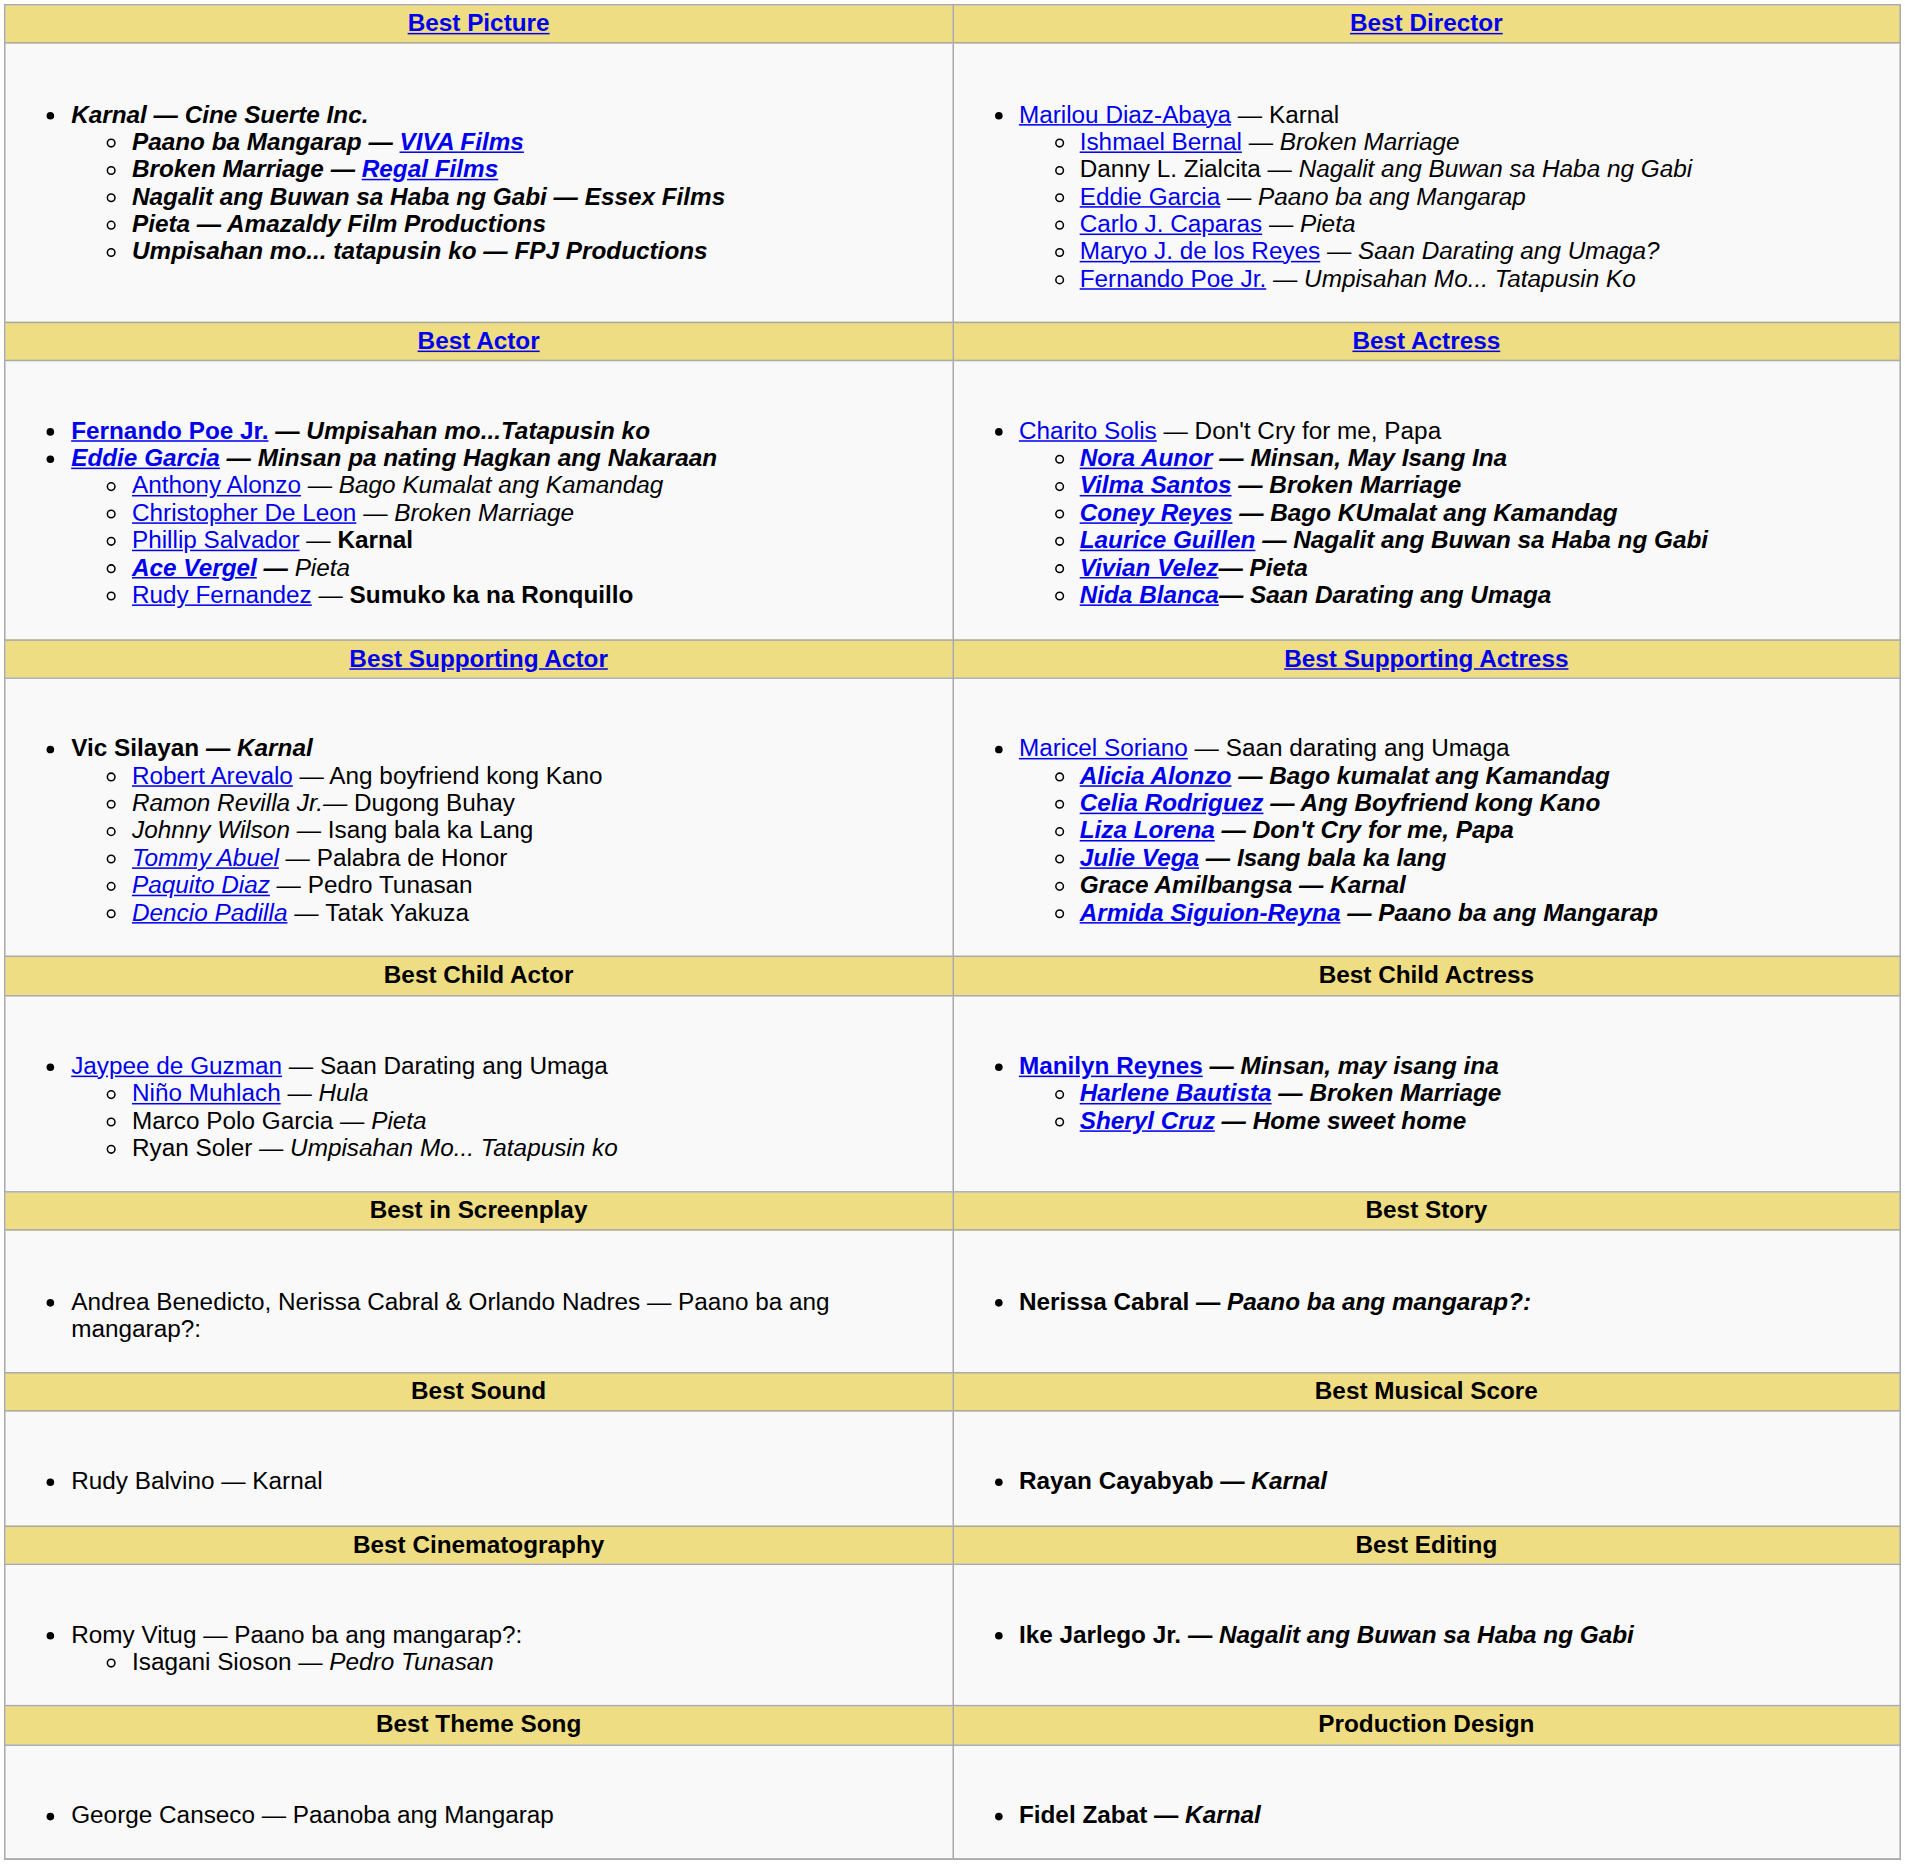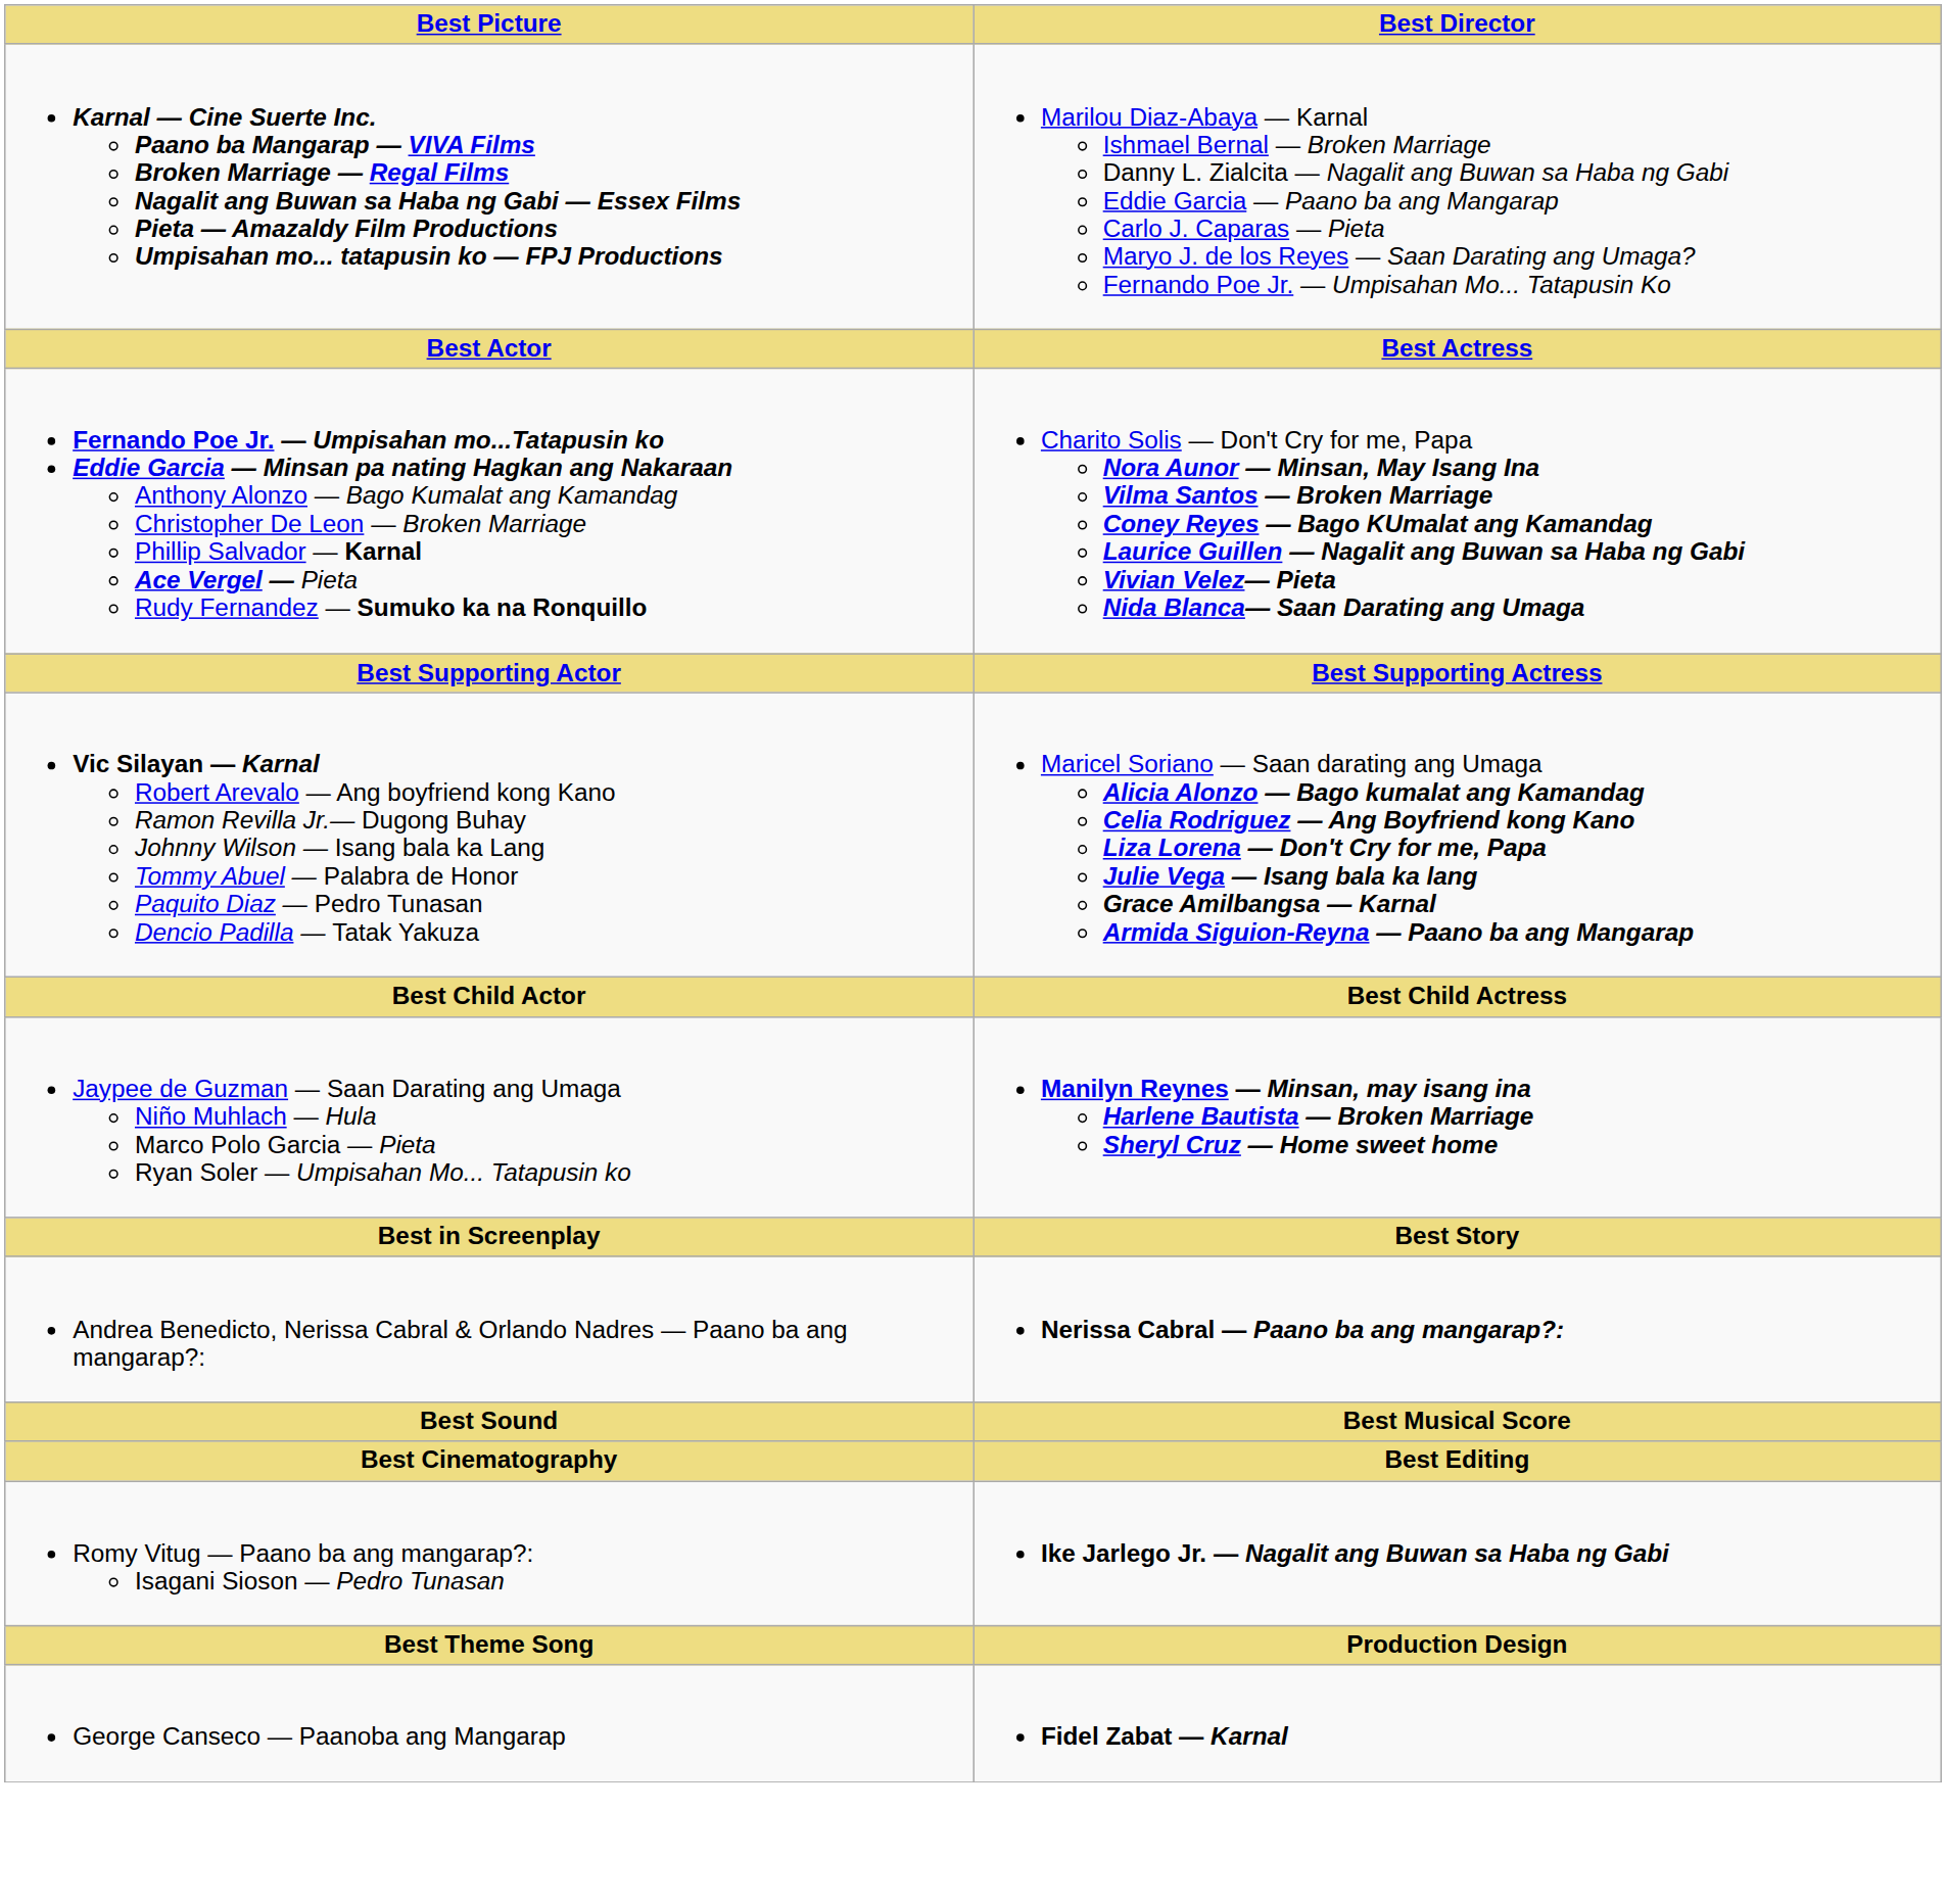 <table class=wikitable>
 <tr>
 <th style="background:#EEDD82; width:50%"><a href='#'>Best Picture</a></th>
 <th style="background:#EEDD82; width:50%"><a href='#'>Best Director</a></th>
 </tr>
 <tr>
 <td valign="top"><br><ul><li><strong><em>Karnal<em> — Cine Suerte Inc.<strong><ul><li>Paano ba Mangarap — </em><a href='#'>VIVA Films</a><em></li><li>Broken Marriage — </em><a href='#'>Regal Films</a><em></li><li>Nagalit ang Buwan sa Haba ng Gabi — </em>Essex Films<em></li><li>Pieta — </em>Amazaldy Film Productions<em></li><li>Umpisahan mo... tatapusin ko — </em>FPJ Productions<em></li></ul></li></ul></td>
 <td valign="top"><br><ul><li></strong><a href='#'>Marilou Diaz-Abaya</a> — </em>Karnal</em></strong><ul><li><a href='#'>Ishmael Bernal</a> — <em>Broken Marriage</em></li><li>Danny L. Zialcita — <em>Nagalit ang Buwan sa Haba ng Gabi</em></li><li><a href='#'>Eddie Garcia</a> — <em> Paano ba ang Mangarap</em></li><li><a href='#'>Carlo J. Caparas</a> — <em>Pieta</em></li><li><a href='#'>Maryo J. de los Reyes</a> — <em>Saan Darating ang Umaga?</em></li><li><a href='#'>Fernando Poe Jr.</a> — <em>Umpisahan Mo... Tatapusin Ko</em></li></ul></li></ul></td>
 </tr>
 <tr>
 <th style="background:#EEDD82; width:50%"><a href='#'>Best Actor</a></th>
 <th style="background:#EEDD82; width:50%"><a href='#'>Best Actress</a></th>
 </tr>
 <tr>
 <td valign="top"><br><ul><li><strong><a href='#'>Fernando Poe Jr.</a> — <em>Umpisahan mo...Tatapusin ko<strong><em></li><li></strong><a href='#'>Eddie Garcia</a> — </em>Minsan pa nating Hagkan ang Nakaraan</em></strong><ul><li><a href='#'>Anthony Alonzo</a> — <em>Bago Kumalat ang Kamandag</em></li><li><a href='#'>Christopher De Leon</a> — <em>Broken Marriage</em></li><li><a href='#'>Phillip Salvador</a> — <strong>Karnal<em></li><li><a href='#'>Ace Vergel</a> — </strong>Pieta</em></li><li><a href='#'>Rudy Fernandez</a> — <strong>Sumuko ka na Ronquillo<em></li></ul></li></ul></td>
 <td valign="top"><br><ul><li></strong><a href='#'>Charito Solis</a> — </em>Don't Cry for me, Papa<strong><em><ul><li><a href='#'>Nora Aunor</a> — <em>Minsan, May Isang Ina</em></li><li><a href='#'>Vilma Santos</a> — <em>Broken Marriage</em></li><li><a href='#'>Coney Reyes</a> — <em>Bago KUmalat ang Kamandag</em></li><li><a href='#'>Laurice Guillen</a> — <em>Nagalit ang Buwan sa Haba  ng Gabi</em></li><li><a href='#'>Vivian Velez</a>— <em>Pieta</em></li><li><a href='#'>Nida Blanca</a>— <em>Saan Darating ang Umaga</em></li></ul></li></ul></td>
 </tr>
 <tr>
 <th style="background:#EEDD82; width:50%"><a href='#'>Best Supporting Actor</a></th>
 <th style="background:#EEDD82; width:50%"><a href='#'>Best Supporting Actress</a></th>
 </tr>
 <tr>
 <td valign="top"><br><ul><li><strong>Vic Silayan — <em>Karnal</em></strong><ul><li><a href='#'>Robert Arevalo</a> — </em>Ang boyfriend kong Kano<em></li><li>Ramon Revilla Jr.— </em>Dugong Buhay<em></li><li>Johnny Wilson — </em>Isang bala ka Lang<em></li><li><a href='#'>Tommy Abuel</a> — </em>Palabra de Honor<em></li><li><a href='#'>Paquito Diaz</a> — </em>Pedro Tunasan<em></li><li><a href='#'>Dencio Padilla</a> — </em>Tatak Yakuza<em></li></ul></li></ul></td>
 <td valign="top"><br><ul><li></strong><a href='#'>Maricel Soriano</a> — </em>Saan darating ang Umaga<strong><em><ul><li><a href='#'>Alicia Alonzo</a> — <em>Bago kumalat ang Kamandag</em></li><li><a href='#'>Celia Rodriguez</a> — <em>Ang Boyfriend kong Kano<strong></li><li><a href='#'>Liza Lorena</a> — </em>Don't Cry for me, Papa<em></li><li><a href='#'>Julie Vega</a> — </em>Isang bala ka lang<em></li><li>Grace Amilbangsa — </em>Karnal<em></li><li><a href='#'>Armida Siguion-Reyna</a> — </em>Paano ba ang Mangarap<em></li></ul></li></ul></td>
 </tr>
 <tr>
 <th style="background:#EEDD82; width:50%">Best Child Actor</th>
 <th style="background:#EEDD82; width:50%">Best Child Actress</th>
 </tr>
 <tr>
 <td valign="top"><br><ul><li></strong> <a href='#'>Jaypee de Guzman</a> — </em>Saan Darating ang Umaga</em></strong><ul><li><a href='#'>Niño Muhlach</a> — <em>Hula</em></li><li>Marco Polo Garcia — <em>Pieta</em></li><li>Ryan Soler — <em>Umpisahan Mo... Tatapusin ko</em></li></ul></li></ul></td>
 <td valign="top"><br><ul><li><strong><a href='#'>Manilyn Reynes</a> — <em>Minsan, may isang ina<strong><em><ul><li><a href='#'>Harlene Bautista</a> — </em>Broken Marriage<em></li><li><a href='#'>Sheryl Cruz</a> — </em>Home sweet home<em></li></ul></li></ul></td>
 </tr>
 <tr>
 <th style="background:#EEDD82; width:50%">Best in Screenplay</th>
 <th style="background:#EEDD82; width:50%">Best Story</th>
 </tr>
 <tr>
 <td valign="top"><br><ul><li></strong> Andrea Benedicto, Nerissa Cabral & Orlando Nadres — </em>Paano ba ang mangarap?: </em></strong></li></ul></td>
 <td valign="top"><br><ul><li><strong> Nerissa Cabral — <em>Paano ba ang mangarap?: <strong><em></li></ul></td>
 </tr>
 <tr>
 <th style="background:#EEDD82; width:50%">Best Sound</th>
 <th style="background:#EEDD82; width:50%">Best Musical Score</th>
 </tr>
 <tr>
-<td valign="top"><br><ul><li></strong> Rudy Balvino — </em>  Karnal</em></strong></li></ul></td>
-<td valign="top"><br><ul><li><strong>  Rayan Cayabyab — <em>Karnal<strong><em></li></ul></td>
-</tr>
-<tr>
 <th style="background:#EEDD82; width:50%">Best Cinematography</th>
 <th style="background:#EEDD82; width:50%">Best Editing</th>
 </tr>
 <tr>
 <td valign="top"><br><ul><li></strong>  Romy Vitug  — </em>Paano ba ang mangarap?: </em></strong><ul><li>Isagani Sioson — <em>Pedro Tunasan</em></li></ul></li></ul></td>
 <td valign="top"><br><ul><li><strong>  Ike Jarlego Jr. — <em>Nagalit ang Buwan sa Haba ng Gabi<strong><em></li></ul></td>
 </tr>
 <tr>
 <th style="background:#EEDD82; width:50%">Best Theme Song</th>
 <th style="background:#EEDD82; width:50%">Production Design</th>
 </tr>
 <tr>
 <td valign="top"><br><ul><li></strong> George Canseco — </em>Paanoba ang Mangarap</em></strong></li></ul></td>
 <td valign="top"><br><ul><li><strong> Fidel Zabat — <em>Karnal<strong><em></li></ul></td>
 </tr>
 <tr>
 </tr>
 </table>
